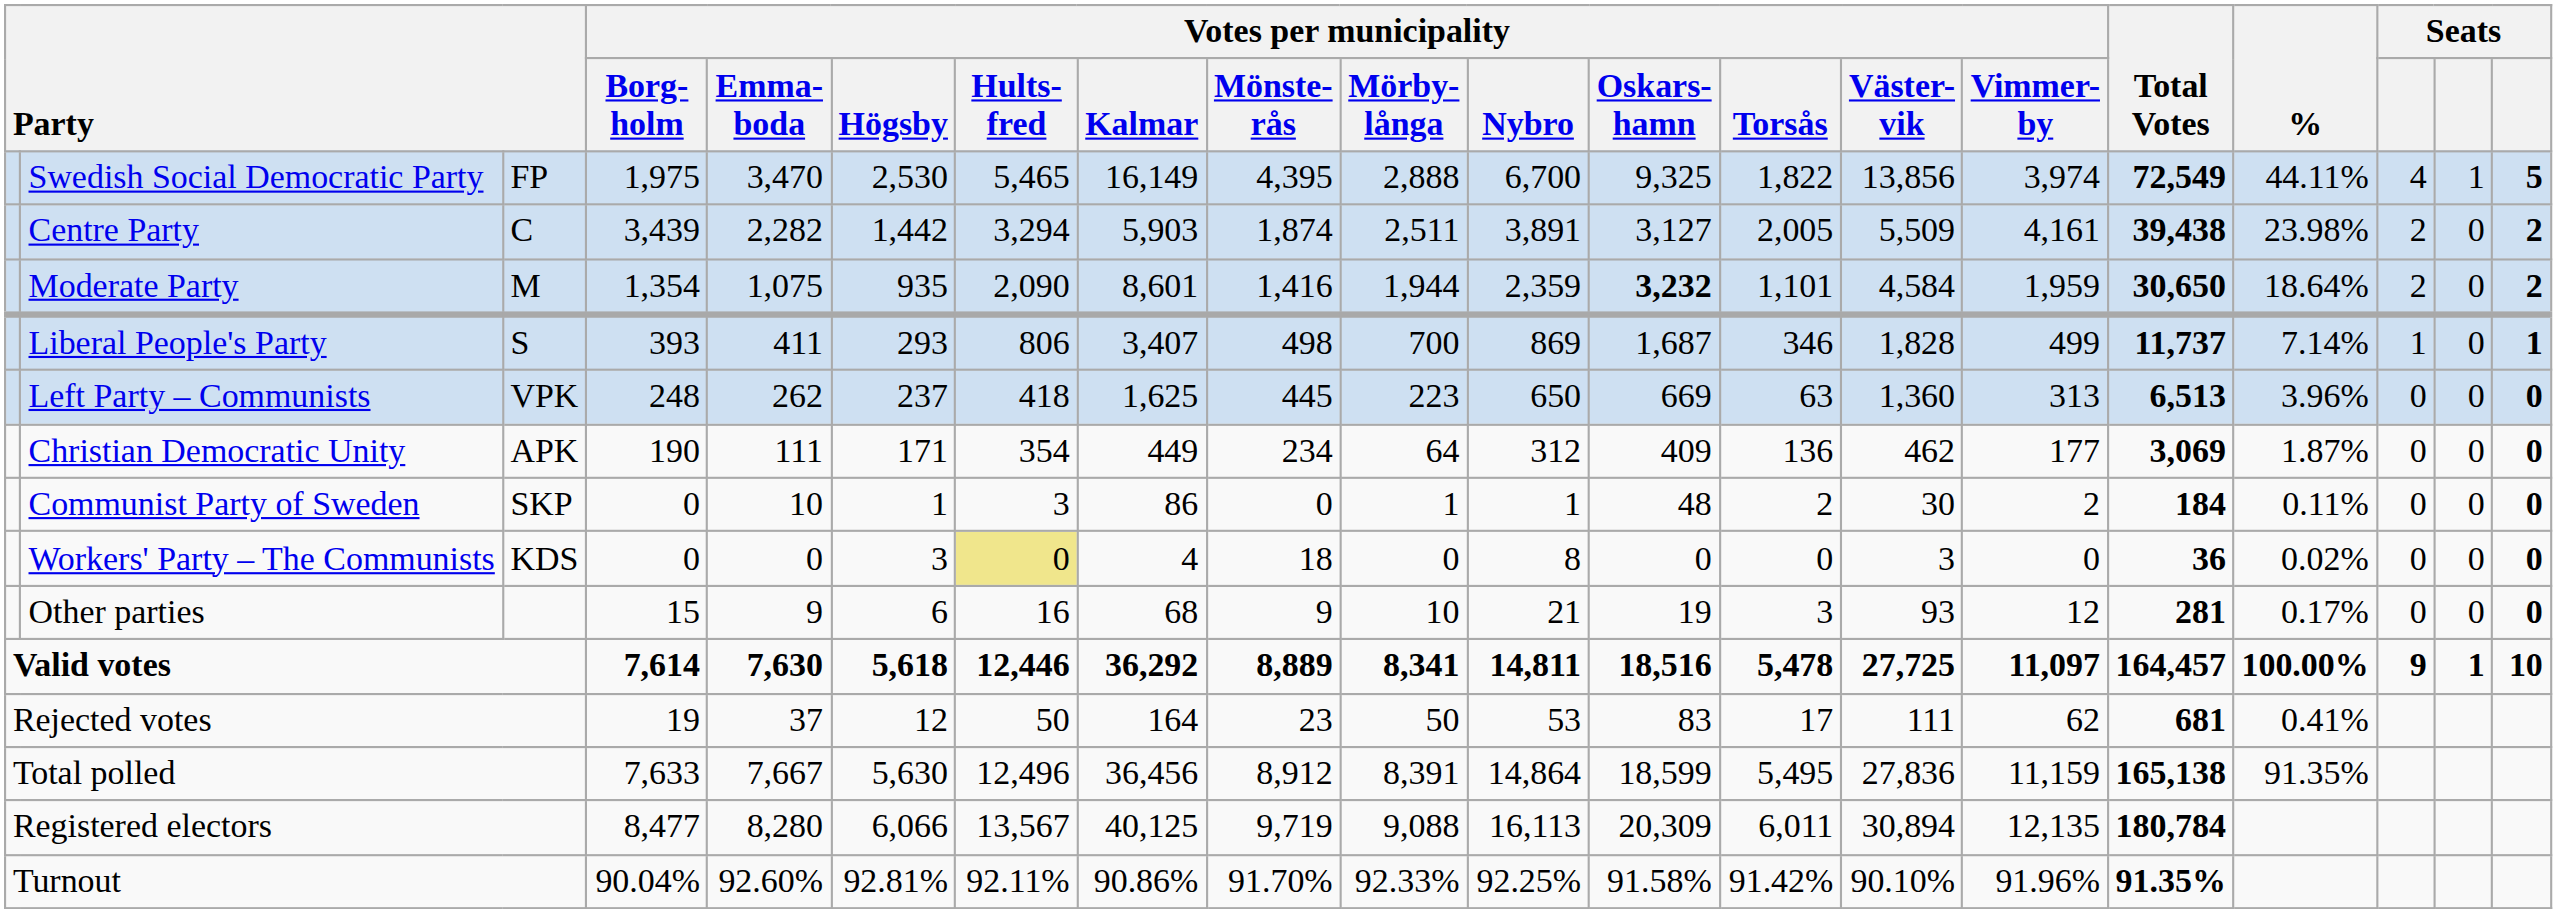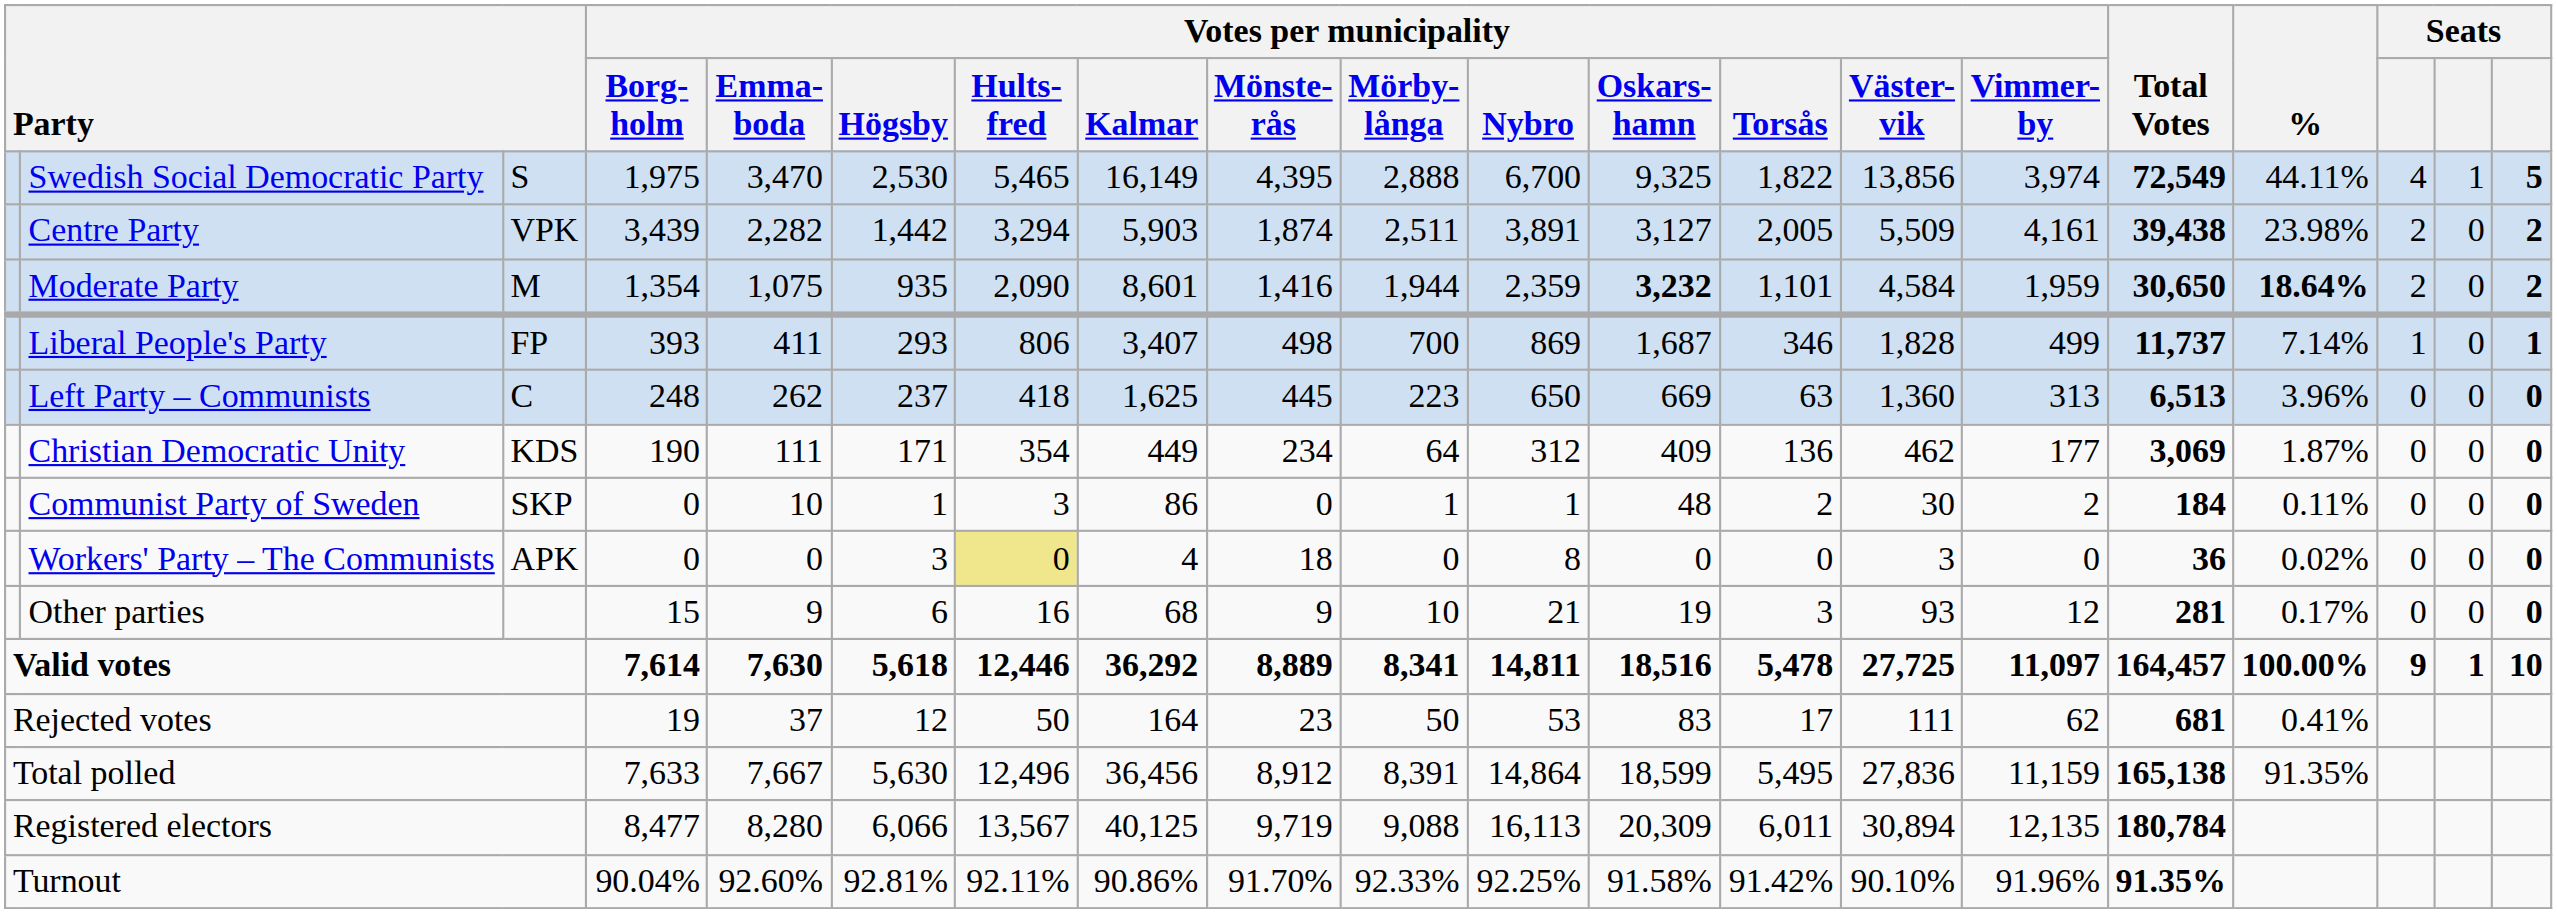 <table class="wikitable" border="1" style="text-align:right;">
 <tr>
 <th style="text-align:left;" valign=bottom rowspan=2 colspan=3>Party</th>
 <th colspan=12>Votes per municipality</th>
 <th align=center valign=bottom rowspan=2 width="50">Total Votes</th>
 <th align=center valign=bottom rowspan=2 width="50">%</th>
 <th colspan=3>Seats</th>
 </tr>
 <tr>
 <th align=center valign=bottom width="50"><a href='#'>Borg- holm</a></th>
 <th align=center valign=bottom width="50"><a href='#'>Emma- boda</a></th>
 <th align=center valign=bottom width="50"><a href='#'>Högsby</a></th>
 <th align=center valign=bottom width="50"><a href='#'>Hults- fred</a></th>
 <th align=center valign=bottom width="50"><a href='#'>Kalmar</a></th>
 <th align=center valign=bottom width="50"><a href='#'>Mönste- rås</a></th>
 <th align=center valign=bottom width="50"><a href='#'>Mörby- långa</a></th>
 <th align=center valign=bottom width="50"><a href='#'>Nybro</a></th>
 <th align=center valign=bottom width="50"><a href='#'>Oskars- hamn</a></th>
 <th align=center valign=bottom width="50"><a href='#'>Torsås</a></th>
 <th align=center valign=bottom width="50"><a href='#'>Väster- vik</a></th>
 <th align=center valign=bottom width="50"><a href='#'>Vimmer- by</a></th>
 <th align=center valign=bottom width="20"><small></small></th>
 <th align=center valign=bottom width="20"><small><a href='#'></a></small></th>
 <th align=center valign=bottom width="20"><small></small></th>
 </tr>
 <tr style="background:#CEE0F2;">
 <td></td>
 <td align=left style="white-space: nowrap;"><a href='#'>Swedish Social Democratic Party</a></td>
-<td align=left>FP</td>
+<td align=left>S</td>
 <td>1,975</td>
 <td>3,470</td>
 <td>2,530</td>
 <td>5,465</td>
 <td>16,149</td>
 <td>4,395</td>
 <td>2,888</td>
 <td>6,700</td>
 <td>9,325</td>
 <td>1,822</td>
 <td>13,856</td>
 <td>3,974</td>
 <td><strong>72,549</strong></td>
 <td>44.11%</td>
 <td>4</td>
 <td>1</td>
 <td><strong>5</strong></td>
 </tr>
 <tr style="background:#CEE0F2;">
 <td></td>
 <td align=left><a href='#'>Centre Party</a></td>
-<td align=left>C</td>
+<td align=left>VPK</td>
 <td>3,439</td>
 <td>2,282</td>
 <td>1,442</td>
 <td>3,294</td>
 <td>5,903</td>
 <td>1,874</td>
 <td>2,511</td>
 <td>3,891</td>
 <td>3,127</td>
 <td>2,005</td>
 <td>5,509</td>
 <td>4,161</td>
 <td><strong>39,438</strong></td>
 <td>23.98%</td>
 <td>2</td>
 <td>0</td>
 <td><strong>2</strong></td>
 </tr>
 <tr style="background:#CEE0F2;">
 <td></td>
 <td align=left><a href='#'>Moderate Party</a></td>
 <td align=left>M</td>
 <td>1,354</td>
 <td>1,075</td>
 <td>935</td>
 <td>2,090</td>
 <td>8,601</td>
 <td>1,416</td>
 <td>1,944</td>
 <td>2,359</td>
 <td><strong>3,232</strong></td>
 <td>1,101</td>
 <td>4,584</td>
 <td>1,959</td>
 <td><strong>30,650</strong></td>
-<td>18.64%</td>
+<td><strong>18.64%</strong></td>
 <td>2</td>
 <td>0</td>
 <td><strong>2</strong></td>
 </tr>
 <tr style="background:#CEE0F2; border-top:3px solid darkgray;">
 <td></td>
 <td align=left><a href='#'>Liberal People's Party</a></td>
-<td align=left>S</td>
+<td align=left>FP</td>
 <td>393</td>
 <td>411</td>
 <td>293</td>
 <td>806</td>
 <td>3,407</td>
 <td>498</td>
 <td>700</td>
 <td>869</td>
 <td>1,687</td>
 <td>346</td>
 <td>1,828</td>
 <td>499</td>
 <td><strong>11,737</strong></td>
 <td>7.14%</td>
 <td>1</td>
 <td>0</td>
 <td><strong>1</strong></td>
 </tr>
 <tr style="background:#CEE0F2;">
 <td></td>
 <td align=left><a href='#'>Left Party – Communists</a></td>
-<td align=left>VPK</td>
+<td align=left>C</td>
 <td>248</td>
 <td>262</td>
 <td>237</td>
 <td>418</td>
 <td>1,625</td>
 <td>445</td>
 <td>223</td>
 <td>650</td>
 <td>669</td>
 <td>63</td>
 <td>1,360</td>
 <td>313</td>
 <td><strong>6,513</strong></td>
 <td>3.96%</td>
 <td>0</td>
 <td>0</td>
 <td><strong>0</strong></td>
 </tr>
 <tr>
 <td></td>
 <td align=left><a href='#'>Christian Democratic Unity</a></td>
-<td align=left>APK</td>
+<td align=left>KDS</td>
 <td>190</td>
 <td>111</td>
 <td>171</td>
 <td>354</td>
 <td>449</td>
 <td>234</td>
 <td>64</td>
 <td>312</td>
 <td>409</td>
 <td>136</td>
 <td>462</td>
 <td>177</td>
 <td><strong>3,069</strong></td>
 <td>1.87%</td>
 <td>0</td>
 <td>0</td>
 <td><strong>0</strong></td>
 </tr>
 <tr>
 <td></td>
 <td align=left><a href='#'>Communist Party of Sweden</a></td>
 <td align=left>SKP</td>
 <td>0</td>
 <td>10</td>
 <td>1</td>
 <td>3</td>
 <td>86</td>
 <td>0</td>
 <td>1</td>
 <td>1</td>
 <td>48</td>
 <td>2</td>
 <td>30</td>
 <td>2</td>
 <td><strong>184</strong></td>
 <td>0.11%</td>
 <td>0</td>
 <td>0</td>
 <td><strong>0</strong></td>
 </tr>
 <tr>
 <td></td>
 <td align=left><a href='#'>Workers' Party – The Communists</a></td>
-<td align=left>KDS</td>
+<td align=left>APK</td>
 <td>0</td>
 <td>0</td>
 <td>3</td>
 <td style="background: khaki;">0</td>
 <td>4</td>
 <td>18</td>
 <td>0</td>
 <td>8</td>
 <td>0</td>
 <td>0</td>
 <td>3</td>
 <td>0</td>
 <td><strong>36</strong></td>
 <td>0.02%</td>
 <td>0</td>
 <td>0</td>
 <td><strong>0</strong></td>
 </tr>
 <tr>
 <td></td>
 <td align=left>Other parties</td>
 <td></td>
 <td>15</td>
 <td>9</td>
 <td>6</td>
 <td>16</td>
 <td>68</td>
 <td>9</td>
 <td>10</td>
 <td>21</td>
 <td>19</td>
 <td>3</td>
 <td>93</td>
 <td>12</td>
 <td><strong>281</strong></td>
 <td>0.17%</td>
 <td>0</td>
 <td>0</td>
 <td><strong>0</strong></td>
 </tr>
 <tr style="font-weight:bold">
 <td align=left colspan=3>Valid votes</td>
 <td>7,614</td>
 <td>7,630</td>
 <td>5,618</td>
 <td>12,446</td>
 <td>36,292</td>
 <td>8,889</td>
 <td>8,341</td>
 <td>14,811</td>
 <td>18,516</td>
 <td>5,478</td>
 <td>27,725</td>
 <td>11,097</td>
 <td>164,457</td>
 <td>100.00%</td>
 <td>9</td>
 <td>1</td>
 <td>10</td>
 </tr>
 <tr>
 <td align=left colspan=3>Rejected votes</td>
 <td>19</td>
 <td>37</td>
 <td>12</td>
 <td>50</td>
 <td>164</td>
 <td>23</td>
 <td>50</td>
 <td>53</td>
 <td>83</td>
 <td>17</td>
 <td>111</td>
 <td>62</td>
 <td><strong>681</strong></td>
 <td>0.41%</td>
 <td></td>
 <td></td>
 <td></td>
 </tr>
 <tr>
 <td align=left colspan=3>Total polled</td>
 <td>7,633</td>
 <td>7,667</td>
 <td>5,630</td>
 <td>12,496</td>
 <td>36,456</td>
 <td>8,912</td>
 <td>8,391</td>
 <td>14,864</td>
 <td>18,599</td>
 <td>5,495</td>
 <td>27,836</td>
 <td>11,159</td>
 <td><strong>165,138</strong></td>
 <td>91.35%</td>
 <td></td>
 <td></td>
 <td></td>
 </tr>
 <tr>
 <td align=left colspan=3>Registered electors</td>
 <td>8,477</td>
 <td>8,280</td>
 <td>6,066</td>
 <td>13,567</td>
 <td>40,125</td>
 <td>9,719</td>
 <td>9,088</td>
 <td>16,113</td>
 <td>20,309</td>
 <td>6,011</td>
 <td>30,894</td>
 <td>12,135</td>
 <td><strong>180,784</strong></td>
 <td></td>
 <td></td>
 <td></td>
 <td></td>
 </tr>
 <tr>
 <td align=left colspan=3>Turnout</td>
 <td>90.04%</td>
 <td>92.60%</td>
 <td>92.81%</td>
 <td>92.11%</td>
 <td>90.86%</td>
 <td>91.70%</td>
 <td>92.33%</td>
 <td>92.25%</td>
 <td>91.58%</td>
 <td>91.42%</td>
 <td>90.10%</td>
 <td>91.96%</td>
 <td><strong>91.35%</strong></td>
 <td></td>
 <td></td>
 <td></td>
 <td></td>
 </tr>
 </table>
